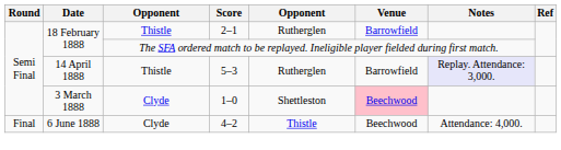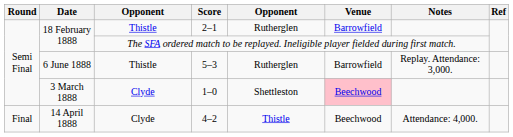 <table class="wikitable sortable" style="text-align: center;">
 <tr>
 <th width="50">Round</th>
 <th width="80">Date</th>
 <th width="150">Opponent</th>
 <th width="50">Score</th>
 <th width="150">Opponent</th>
 <th width="100">Venue</th>
 <th width="150">Notes</th>
 <th>Ref</th>
 </tr>
 <tr>
 <td rowspan = "4">Semi Final</td>
 <td rowspan = "2">18 February 1888</td>
 <td><a href='#'>Thistle</a></td>
 <td>2–1</td>
 <td>Rutherglen</td>
 <td><a href='#'>Barrowfield</a></td>
 <td></td>
 <td rowspan = "2"></td>
 </tr>
 <tr>
 <td colspan = "5"><em>The <a href='#'>SFA</a> ordered match to be replayed. Ineligible player fielded during first match.</em></td>
 </tr>
 <tr>
-<td>14 April 1888</td>
+<td>6 June 1888</td>
 <td>Thistle</td>
 <td>5–3</td>
 <td>Rutherglen</td>
 <td>Barrowfield</td>
-<td style="background: lavender;">Replay. Attendance: 3,000.</td>
+<td>Replay. Attendance: 3,000.</td>
 <td></td>
 </tr>
 <tr>
 <td>3 March 1888</td>
 <td><a href='#'>Clyde</a></td>
 <td>1–0</td>
 <td>Shettleston</td>
 <td style="background: pink;"><a href='#'>Beechwood</a></td>
 <td></td>
 <td></td>
 </tr>
 <tr>
 <td>Final</td>
-<td>6 June 1888</td>
+<td>14 April 1888</td>
 <td>Clyde</td>
 <td>4–2</td>
 <td><a href='#'>Thistle</a></td>
 <td>Beechwood</td>
 <td>Attendance: 4,000.</td>
 <td></td>
 </tr>
 </table>
